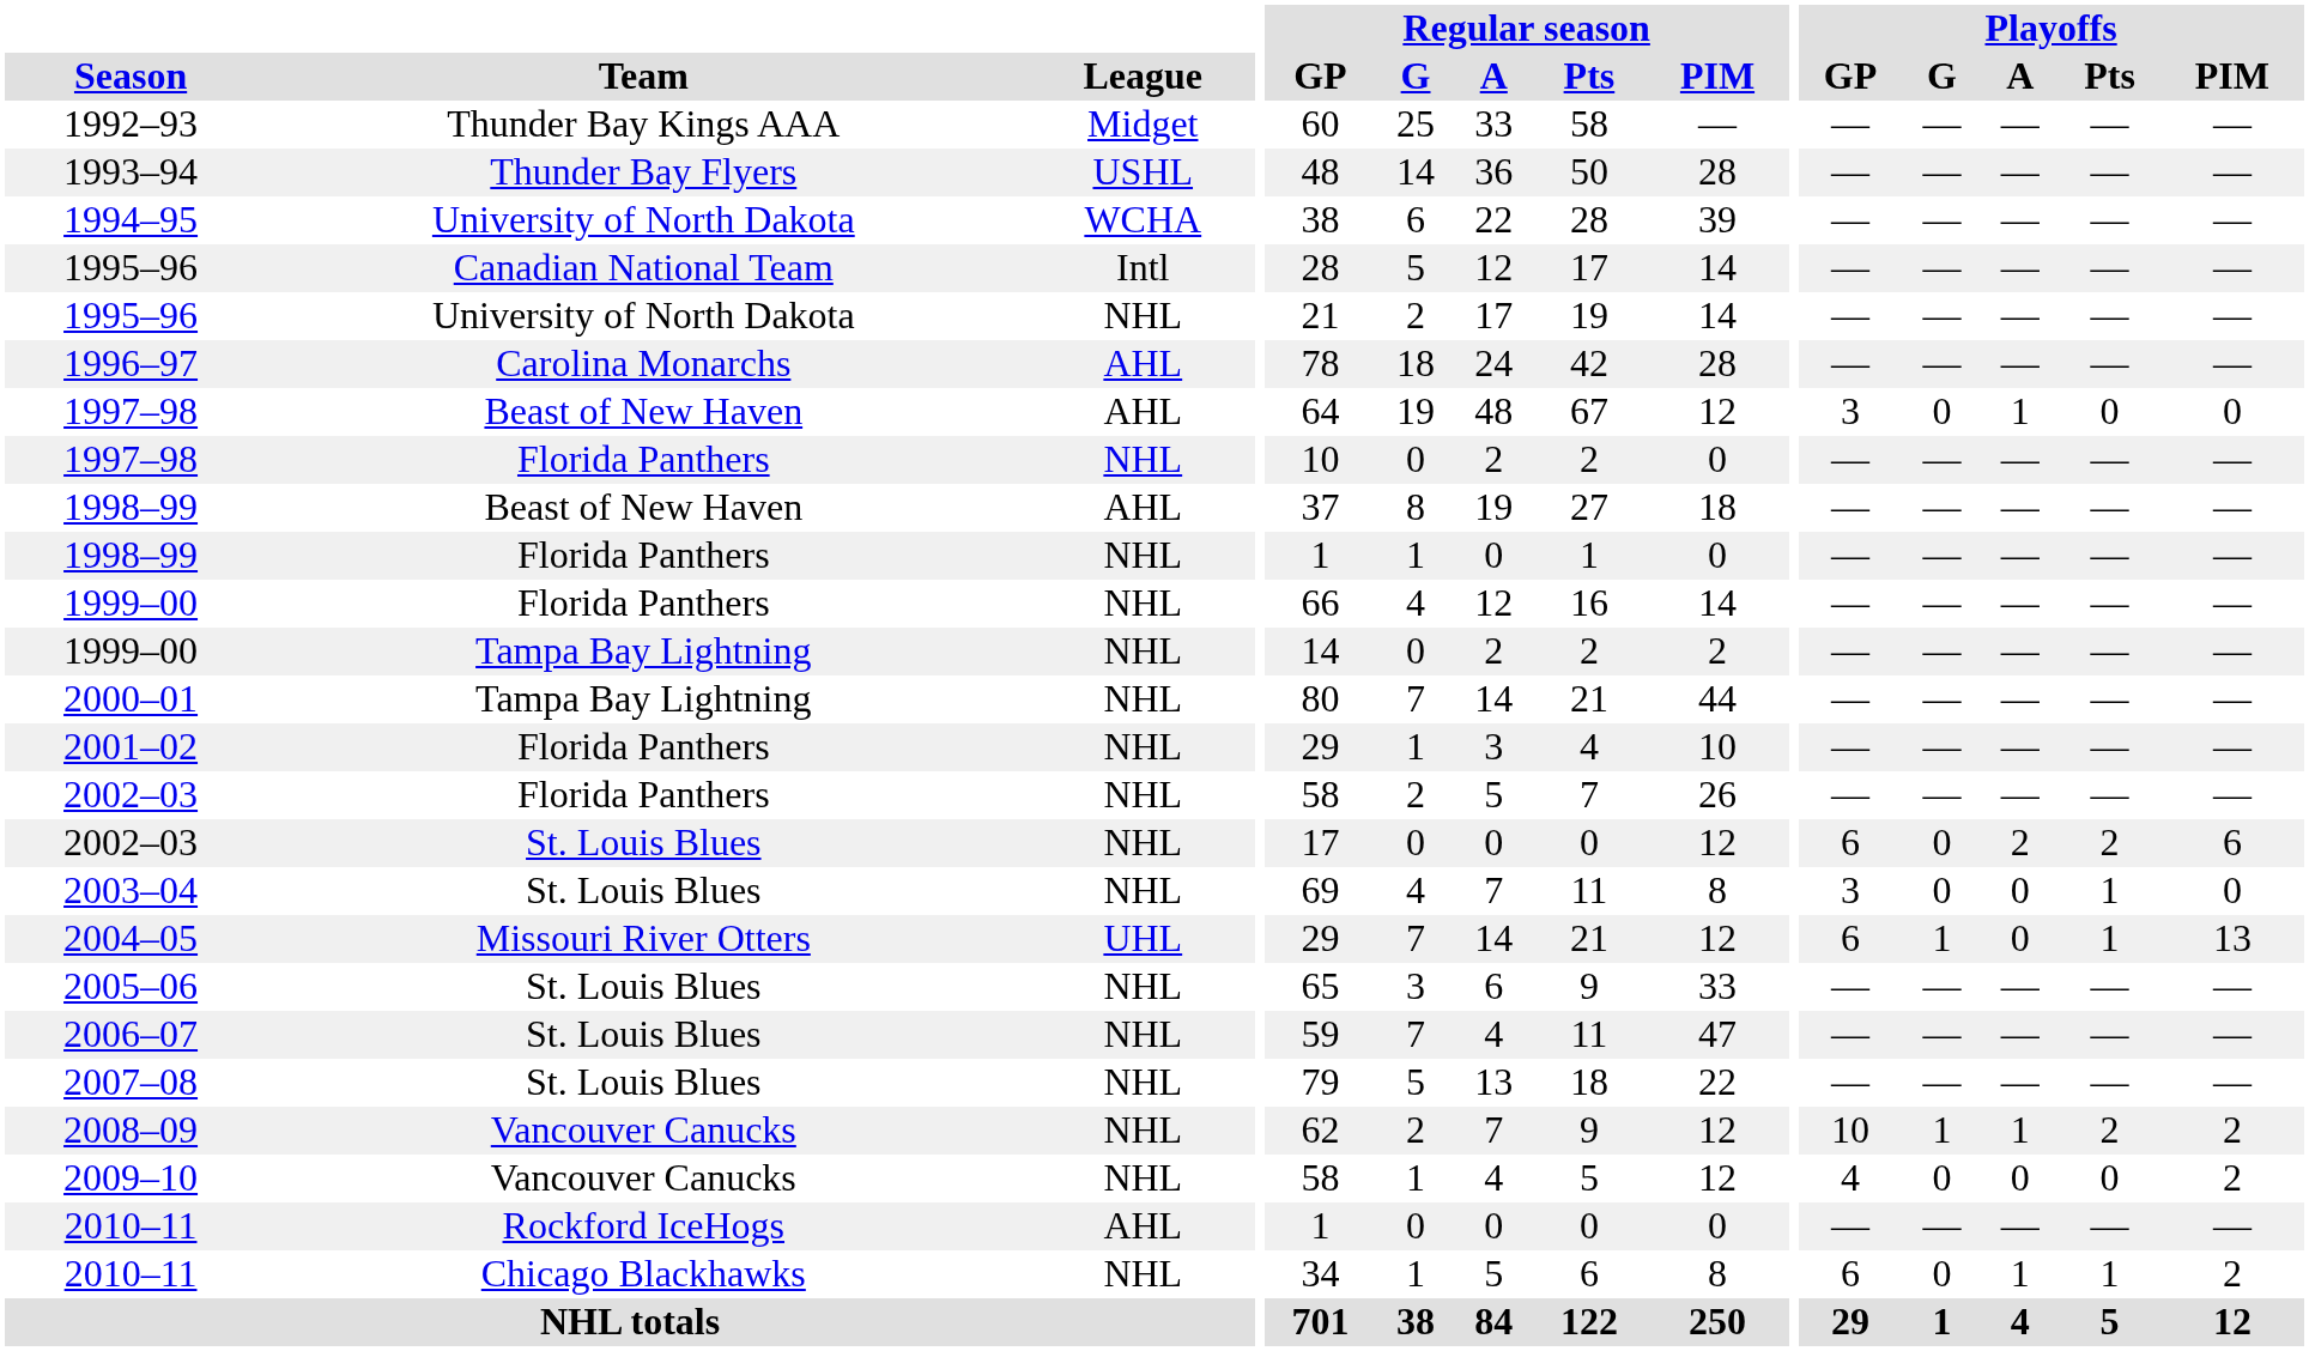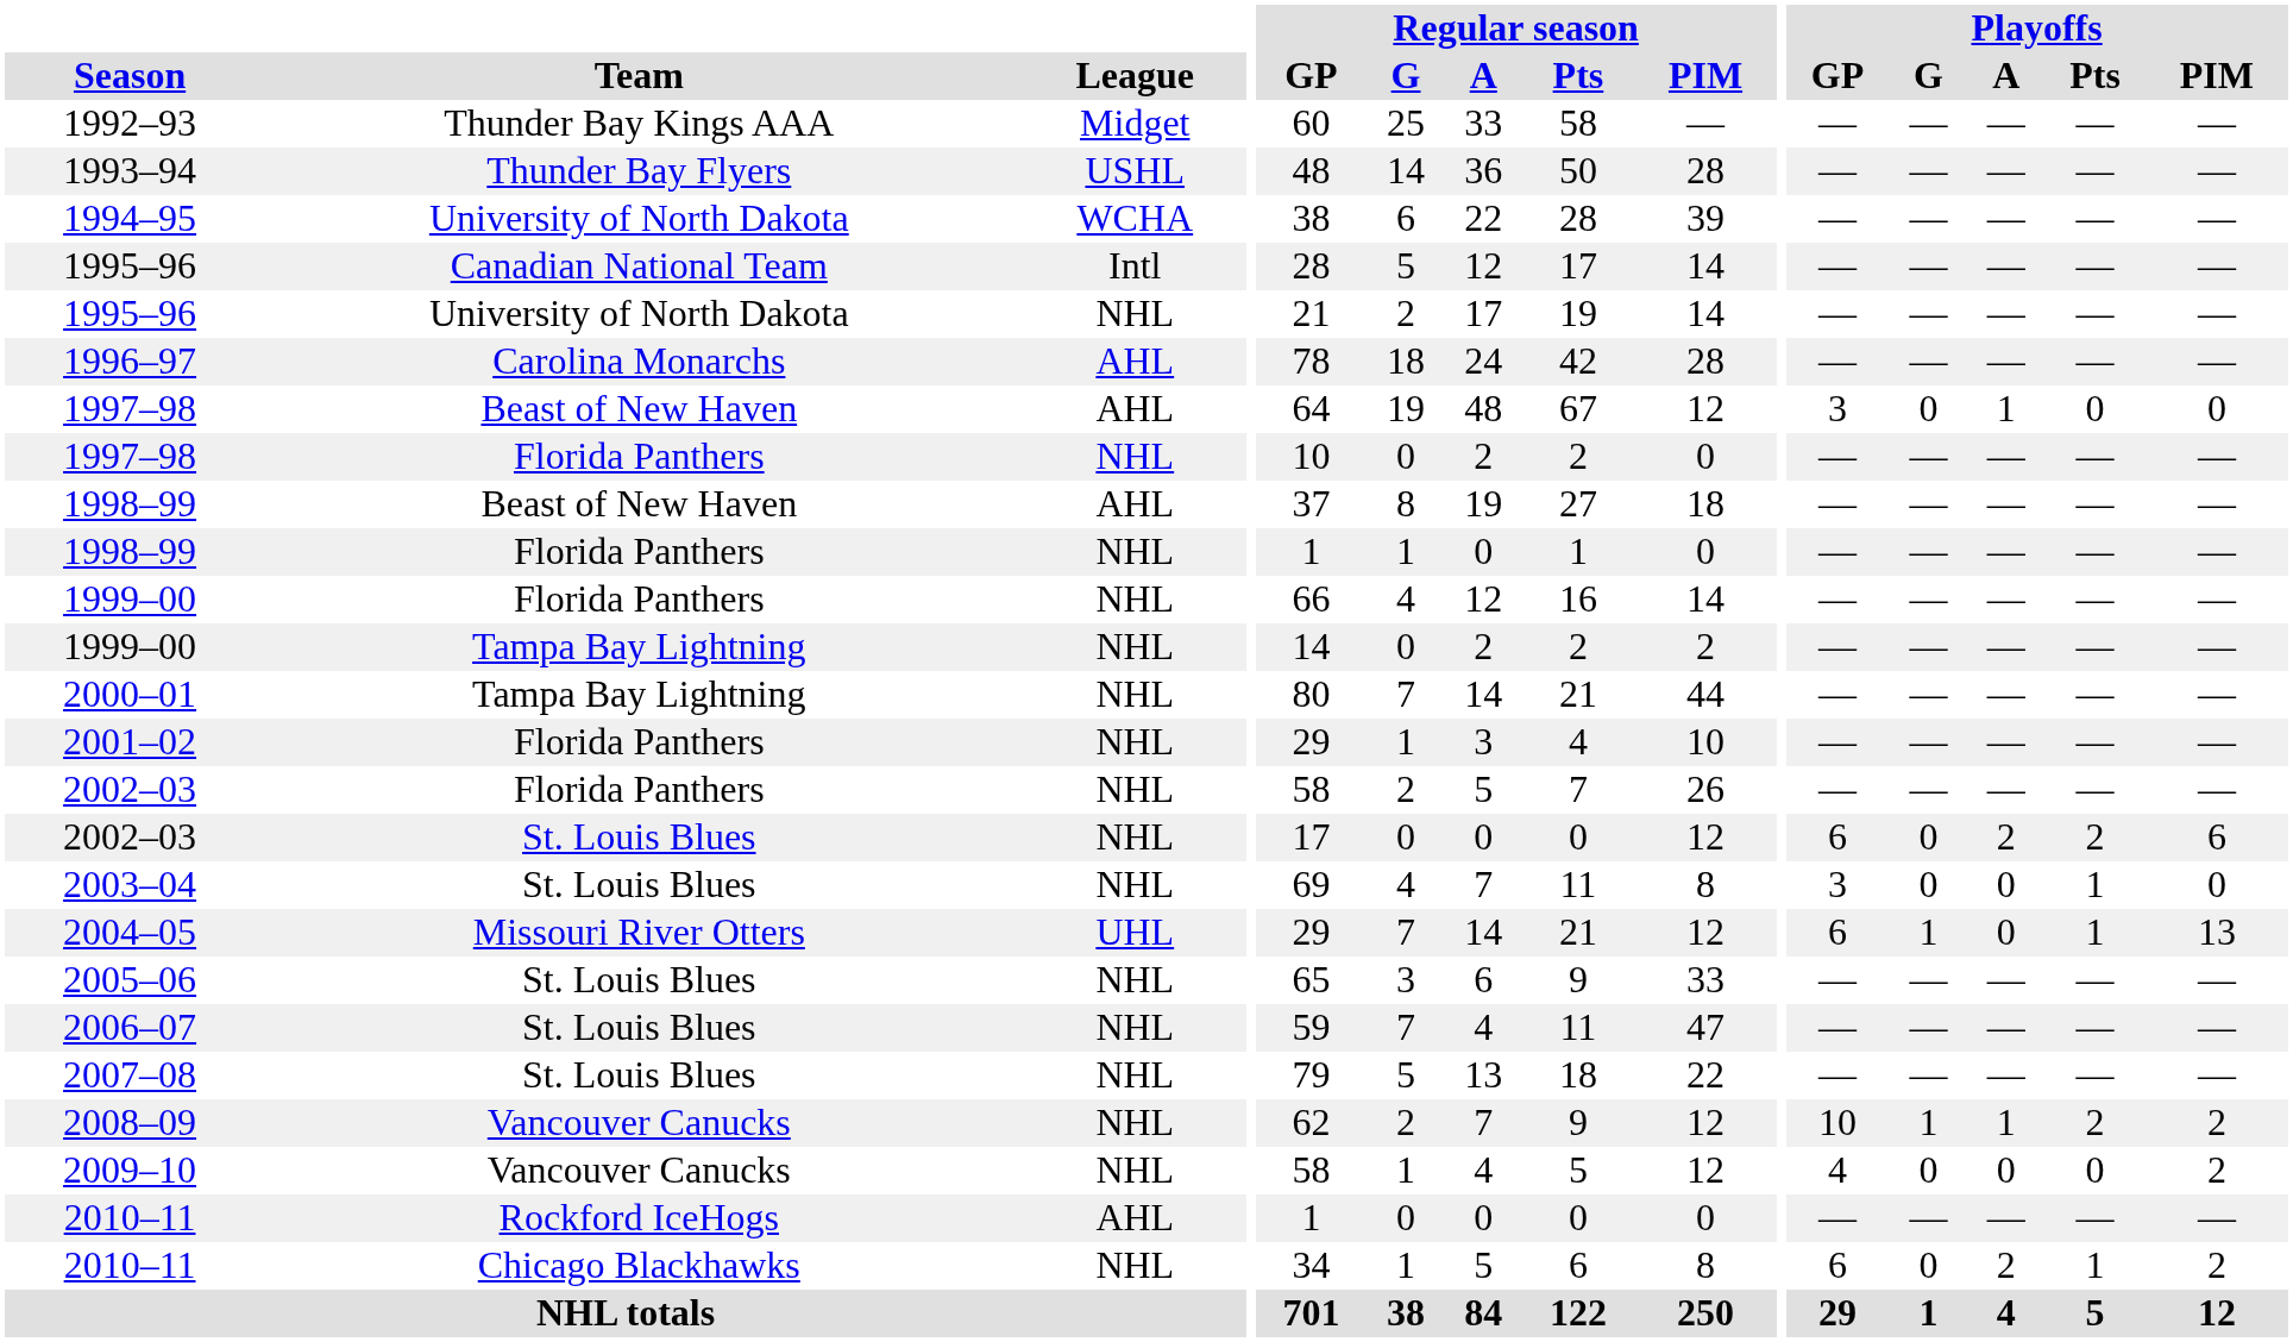 <table border="0" cellpadding="1" cellspacing="0" style="text-align:center; width:60em">
 <tr bgcolor="#e0e0e0">
 <th colspan="3" bgcolor="#ffffff"></th>
 <th rowspan="100" bgcolor="#ffffff"></th>
 <th colspan="5"><a href='#'>Regular season</a></th>
 <th rowspan="100" bgcolor="#ffffff"></th>
 <th colspan="5"><a href='#'>Playoffs</a></th>
 </tr>
 <tr bgcolor="#e0e0e0">
 <th><a href='#'>Season</a></th>
 <th>Team</th>
 <th>League</th>
 <th>GP</th>
 <th><a href='#'>G</a></th>
 <th><a href='#'>A</a></th>
 <th><a href='#'>Pts</a></th>
 <th><a href='#'>PIM</a></th>
 <th>GP</th>
 <th>G</th>
 <th>A</th>
 <th>Pts</th>
 <th>PIM</th>
 </tr>
 <tr>
 <td>1992–93</td>
 <td>Thunder Bay Kings AAA</td>
 <td><a href='#'>Midget</a></td>
 <td>60</td>
 <td>25</td>
 <td>33</td>
 <td>58</td>
 <td>—</td>
 <td>—</td>
 <td>—</td>
 <td>—</td>
 <td>—</td>
 <td>—</td>
 </tr>
 <tr bgcolor="#f0f0f0">
 <td>1993–94</td>
 <td><a href='#'>Thunder Bay Flyers</a></td>
 <td><a href='#'>USHL</a></td>
 <td>48</td>
 <td>14</td>
 <td>36</td>
 <td>50</td>
 <td>28</td>
 <td>—</td>
 <td>—</td>
 <td>—</td>
 <td>—</td>
 <td>—</td>
 </tr>
 <tr>
 <td><a href='#'>1994–95</a></td>
 <td><a href='#'>University of North Dakota</a></td>
 <td><a href='#'>WCHA</a></td>
 <td>38</td>
 <td>6</td>
 <td>22</td>
 <td>28</td>
 <td>39</td>
 <td>—</td>
 <td>—</td>
 <td>—</td>
 <td>—</td>
 <td>—</td>
 </tr>
 <tr bgcolor="#f0f0f0">
 <td>1995–96</td>
 <td><a href='#'>Canadian National Team</a></td>
 <td>Intl</td>
 <td>28</td>
 <td>5</td>
 <td>12</td>
 <td>17</td>
 <td>14</td>
 <td>—</td>
 <td>—</td>
 <td>—</td>
 <td>—</td>
 <td>—</td>
 </tr>
 <tr>
 <td><a href='#'>1995–96</a></td>
 <td>University of North Dakota</td>
 <td>NHL</td>
 <td>21</td>
 <td>2</td>
 <td>17</td>
 <td>19</td>
 <td>14</td>
 <td>—</td>
 <td>—</td>
 <td>—</td>
 <td>—</td>
 <td>—</td>
 </tr>
 <tr bgcolor="#f0f0f0">
 <td><a href='#'>1996–97</a></td>
 <td><a href='#'>Carolina Monarchs</a></td>
 <td><a href='#'>AHL</a></td>
 <td>78</td>
 <td>18</td>
 <td>24</td>
 <td>42</td>
 <td>28</td>
 <td>—</td>
 <td>—</td>
 <td>—</td>
 <td>—</td>
 <td>—</td>
 </tr>
 <tr>
 <td><a href='#'>1997–98</a></td>
 <td><a href='#'>Beast of New Haven</a></td>
 <td>AHL</td>
 <td>64</td>
 <td>19</td>
 <td>48</td>
 <td>67</td>
 <td>12</td>
 <td>3</td>
 <td>0</td>
 <td>1</td>
 <td>0</td>
 <td>0</td>
 </tr>
 <tr bgcolor="#f0f0f0">
 <td><a href='#'>1997–98</a></td>
 <td><a href='#'>Florida Panthers</a></td>
 <td><a href='#'>NHL</a></td>
 <td>10</td>
 <td>0</td>
 <td>2</td>
 <td>2</td>
 <td>0</td>
 <td>—</td>
 <td>—</td>
 <td>—</td>
 <td>—</td>
 <td>—</td>
 </tr>
 <tr>
 <td><a href='#'>1998–99</a></td>
 <td>Beast of New Haven</td>
 <td>AHL</td>
 <td>37</td>
 <td>8</td>
 <td>19</td>
 <td>27</td>
 <td>18</td>
 <td>—</td>
 <td>—</td>
 <td>—</td>
 <td>—</td>
 <td>—</td>
 </tr>
 <tr bgcolor="#f0f0f0">
 <td><a href='#'>1998–99</a></td>
 <td>Florida Panthers</td>
 <td>NHL</td>
 <td>1</td>
 <td>1</td>
 <td>0</td>
 <td>1</td>
 <td>0</td>
 <td>—</td>
 <td>—</td>
 <td>—</td>
 <td>—</td>
 <td>—</td>
 </tr>
 <tr>
 <td><a href='#'>1999–00</a></td>
 <td>Florida Panthers</td>
 <td>NHL</td>
 <td>66</td>
 <td>4</td>
 <td>12</td>
 <td>16</td>
 <td>14</td>
 <td>—</td>
 <td>—</td>
 <td>—</td>
 <td>—</td>
 <td>—</td>
 </tr>
 <tr bgcolor="#f0f0f0">
 <td>1999–00</td>
 <td><a href='#'>Tampa Bay Lightning</a></td>
 <td>NHL</td>
 <td>14</td>
 <td>0</td>
 <td>2</td>
 <td>2</td>
 <td>2</td>
 <td>—</td>
 <td>—</td>
 <td>—</td>
 <td>—</td>
 <td>—</td>
 </tr>
 <tr>
 <td><a href='#'>2000–01</a></td>
 <td>Tampa Bay Lightning</td>
 <td>NHL</td>
 <td>80</td>
 <td>7</td>
 <td>14</td>
 <td>21</td>
 <td>44</td>
 <td>—</td>
 <td>—</td>
 <td>—</td>
 <td>—</td>
 <td>—</td>
 </tr>
 <tr bgcolor="#f0f0f0">
 <td><a href='#'>2001–02</a></td>
 <td>Florida Panthers</td>
 <td>NHL</td>
 <td>29</td>
 <td>1</td>
 <td>3</td>
 <td>4</td>
 <td>10</td>
 <td>—</td>
 <td>—</td>
 <td>—</td>
 <td>—</td>
 <td>—</td>
 </tr>
 <tr>
 <td><a href='#'>2002–03</a></td>
 <td>Florida Panthers</td>
 <td>NHL</td>
 <td>58</td>
 <td>2</td>
 <td>5</td>
 <td>7</td>
 <td>26</td>
 <td>—</td>
 <td>—</td>
 <td>—</td>
 <td>—</td>
 <td>—</td>
 </tr>
 <tr bgcolor="#f0f0f0">
 <td>2002–03</td>
 <td><a href='#'>St. Louis Blues</a></td>
 <td>NHL</td>
 <td>17</td>
 <td>0</td>
 <td>0</td>
 <td>0</td>
 <td>12</td>
 <td>6</td>
 <td>0</td>
 <td>2</td>
 <td>2</td>
 <td>6</td>
 </tr>
 <tr>
 <td><a href='#'>2003–04</a></td>
 <td>St. Louis Blues</td>
 <td>NHL</td>
 <td>69</td>
 <td>4</td>
 <td>7</td>
 <td>11</td>
 <td>8</td>
 <td>3</td>
 <td>0</td>
 <td>0</td>
 <td>1</td>
 <td>0</td>
 </tr>
 <tr bgcolor="#f0f0f0">
 <td><a href='#'>2004–05</a></td>
 <td><a href='#'>Missouri River Otters</a></td>
 <td><a href='#'>UHL</a></td>
 <td>29</td>
 <td>7</td>
 <td>14</td>
 <td>21</td>
 <td>12</td>
 <td>6</td>
 <td>1</td>
 <td>0</td>
 <td>1</td>
 <td>13</td>
 </tr>
 <tr>
 <td><a href='#'>2005–06</a></td>
 <td>St. Louis Blues</td>
 <td>NHL</td>
 <td>65</td>
 <td>3</td>
 <td>6</td>
 <td>9</td>
 <td>33</td>
 <td>—</td>
 <td>—</td>
 <td>—</td>
 <td>—</td>
 <td>—</td>
 </tr>
 <tr bgcolor="#f0f0f0">
 <td><a href='#'>2006–07</a></td>
 <td>St. Louis Blues</td>
 <td>NHL</td>
 <td>59</td>
 <td>7</td>
 <td>4</td>
 <td>11</td>
 <td>47</td>
 <td>—</td>
 <td>—</td>
 <td>—</td>
 <td>—</td>
 <td>—</td>
 </tr>
 <tr>
 <td><a href='#'>2007–08</a></td>
 <td>St. Louis Blues</td>
 <td>NHL</td>
 <td>79</td>
 <td>5</td>
 <td>13</td>
 <td>18</td>
 <td>22</td>
 <td>—</td>
 <td>—</td>
 <td>—</td>
 <td>—</td>
 <td>—</td>
 </tr>
 <tr bgcolor="#f0f0f0">
 <td><a href='#'>2008–09</a></td>
 <td><a href='#'>Vancouver Canucks</a></td>
 <td>NHL</td>
 <td>62</td>
 <td>2</td>
 <td>7</td>
 <td>9</td>
 <td>12</td>
 <td>10</td>
 <td>1</td>
 <td>1</td>
 <td>2</td>
 <td>2</td>
 </tr>
 <tr>
 <td><a href='#'>2009–10</a></td>
 <td>Vancouver Canucks</td>
 <td>NHL</td>
 <td>58</td>
 <td>1</td>
 <td>4</td>
 <td>5</td>
 <td>12</td>
 <td>4</td>
 <td>0</td>
 <td>0</td>
 <td>0</td>
 <td>2</td>
 </tr>
 <tr bgcolor="#f0f0f0">
 <td><a href='#'>2010–11</a></td>
 <td><a href='#'>Rockford IceHogs</a></td>
 <td>AHL</td>
 <td>1</td>
 <td>0</td>
 <td>0</td>
 <td>0</td>
 <td>0</td>
 <td>—</td>
 <td>—</td>
 <td>—</td>
 <td>—</td>
 <td>—</td>
 </tr>
 <tr>
 <td><a href='#'>2010–11</a></td>
 <td><a href='#'>Chicago Blackhawks</a></td>
 <td>NHL</td>
 <td>34</td>
 <td>1</td>
 <td>5</td>
 <td>6</td>
 <td>8</td>
 <td>6</td>
 <td>0</td>
-<td>1</td>
+<td>2</td>
 <td>1</td>
 <td>2</td>
 </tr>
 <tr bgcolor="#e0e0e0">
 <th colspan="3">NHL totals</th>
 <th>701</th>
 <th>38</th>
 <th>84</th>
 <th>122</th>
 <th>250</th>
 <th>29</th>
 <th>1</th>
 <th>4</th>
 <th>5</th>
 <th>12</th>
 </tr>
 </table>
